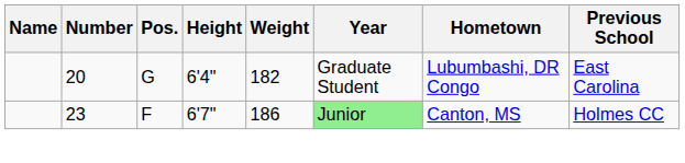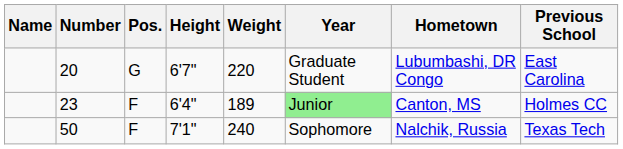 <table class="wikitable sortable" border="1">
 <tr>
 <th>Name</th>
 <th>Number</th>
 <th>Pos.</th>
 <th>Height</th>
 <th>Weight</th>
 <th>Year</th>
 <th>Hometown</th>
 <th class="unsortable">Previous School</th>
 </tr>
 <tr>
 <td></td>
 <td>20</td>
 <td>G</td>
-<td>6'4"</td>
-<td>182</td>
+<td>6'7"</td>
+<td>220</td>
 <td>Graduate Student</td>
 <td><a href='#'>Lubumbashi, DR Congo</a></td>
 <td><a href='#'>East Carolina</a></td>
 </tr>
 <tr>
 <td></td>
 <td>23</td>
 <td>F</td>
-<td>6'7"</td>
-<td>186</td>
+<td>6'4"</td>
+<td>189</td>
 <td style="background: lightgreen;">Junior</td>
 <td><a href='#'>Canton, MS</a></td>
 <td><a href='#'>Holmes CC</a></td>
 </tr>
+<tr>
+<td></td>
+<td>50</td>
+<td>F</td>
+<td>7'1"</td>
+<td>240</td>
+<td>Sophomore</td>
+<td><a href='#'>Nalchik, Russia</a></td>
+<td><a href='#'>Texas Tech</a></td>
+</tr>
 </table>
